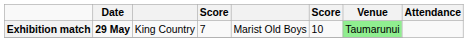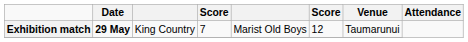 <table class="wikitable mw-collapsible">
 <tr>
 <td></td>
 <th scope="col">Date</th>
 <th scope="col"></th>
 <th scope="col">Score</th>
 <th scope="col"></th>
 <th scope="col">Score</th>
 <th scope="col">Venue</th>
 <th scope="col">Attendance</th>
 </tr>
 <tr>
 <th scope="row">Exhibition match</th>
 <td><strong>29 May </strong></td>
 <td>King Country</td>
 <td>7</td>
 <td>Marist Old Boys</td>
-<td>10</td>
-<td style="background: lightgreen;">Taumarunui</td>
+<td>12</td>
+<td>Taumarunui</td>
 </tr>
 <tr>
 </tr>
 </table>
